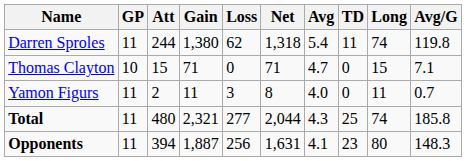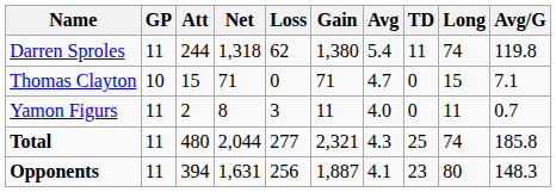 <table class="wikitable" style="white-space:nowrap;">
 <tr>
 <th>Name</th>
 <th>GP</th>
 <th>Att</th>
+<th>Net</th>
+<th>Loss</th>
 <th>Gain</th>
-<th>Loss</th>
-<th>Net</th>
 <th>Avg</th>
 <th>TD</th>
 <th>Long</th>
 <th>Avg/G</th>
 </tr>
 <tr>
 <td><a href='#'>Darren Sproles</a></td>
 <td>11</td>
 <td>244</td>
+<td>1,318</td>
+<td>62</td>
 <td>1,380</td>
-<td>62</td>
-<td>1,318</td>
 <td>5.4</td>
 <td>11</td>
 <td>74</td>
 <td>119.8</td>
 </tr>
 <tr>
 <td><a href='#'>Thomas Clayton</a></td>
 <td>10</td>
 <td>15</td>
 <td>71</td>
 <td>0</td>
 <td>71</td>
 <td>4.7</td>
 <td>0</td>
 <td>15</td>
 <td>7.1</td>
 </tr>
 <tr>
 <td><a href='#'>Yamon Figurs</a></td>
 <td>11</td>
 <td>2</td>
+<td>8</td>
+<td>3</td>
 <td>11</td>
-<td>3</td>
-<td>8</td>
 <td>4.0</td>
 <td>0</td>
 <td>11</td>
 <td>0.7</td>
 </tr>
 <tr>
 <td><strong>Total</strong></td>
 <td>11</td>
 <td>480</td>
+<td>2,044</td>
+<td>277</td>
 <td>2,321</td>
-<td>277</td>
-<td>2,044</td>
 <td>4.3</td>
 <td>25</td>
 <td>74</td>
 <td>185.8</td>
 </tr>
 <tr>
 <td><strong>Opponents</strong></td>
 <td>11</td>
 <td>394</td>
+<td>1,631</td>
+<td>256</td>
 <td>1,887</td>
-<td>256</td>
-<td>1,631</td>
 <td>4.1</td>
 <td>23</td>
 <td>80</td>
 <td>148.3</td>
 </tr>
 </table>
